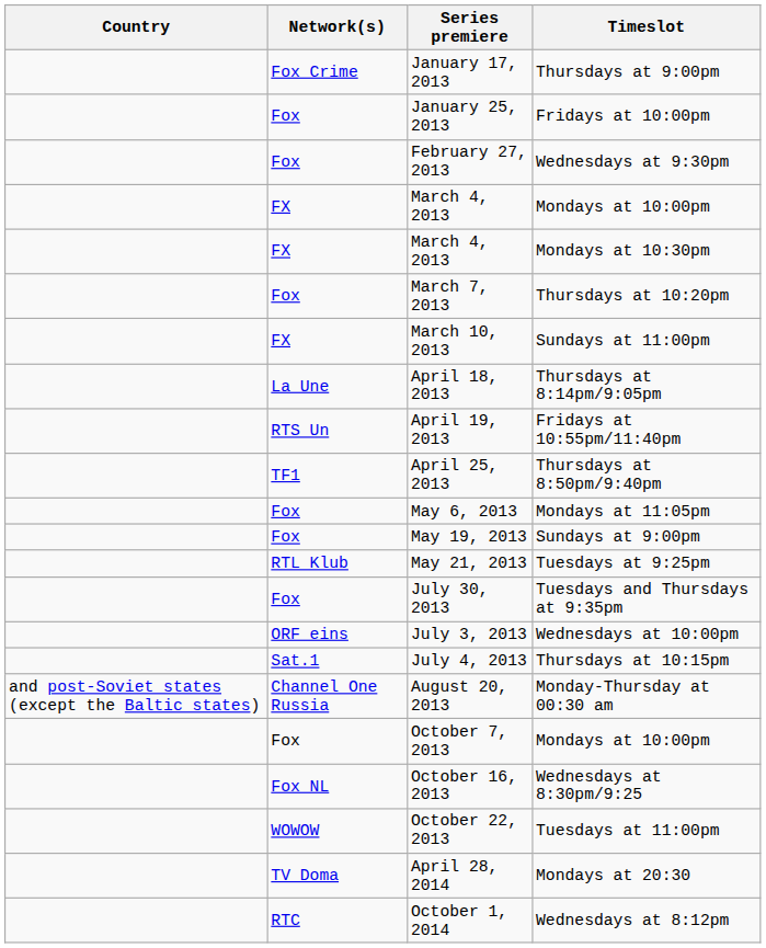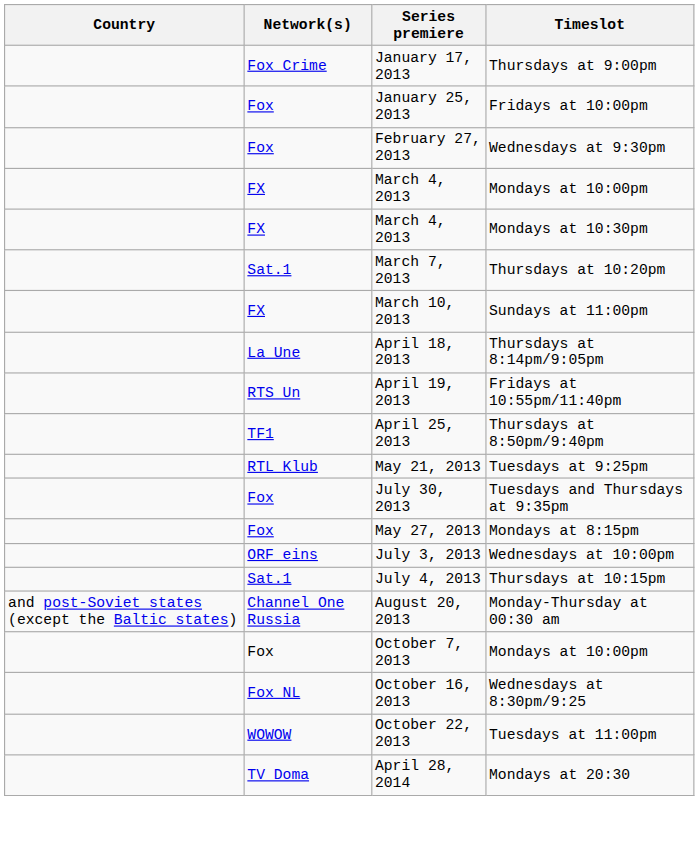 <table class="sortable wikitable">
 <tr>
 <th>Country</th>
 <th>Network(s)</th>
 <th>Series premiere</th>
 <th>Timeslot</th>
 </tr>
 <tr>
 <td></td>
 <td><a href='#'>Fox Crime</a></td>
 <td>January 17, 2013</td>
 <td>Thursdays at 9:00pm</td>
 </tr>
 <tr>
 <td></td>
 <td><a href='#'>Fox</a></td>
 <td>January 25, 2013</td>
 <td>Fridays at 10:00pm</td>
 </tr>
 <tr>
 <td>  </td>
 <td><a href='#'>Fox</a></td>
 <td>February 27, 2013</td>
 <td>Wednesdays at 9:30pm</td>
 </tr>
 <tr>
 <td>            </td>
 <td><a href='#'>FX</a></td>
 <td>March 4, 2013</td>
 <td>Mondays at 10:00pm</td>
 </tr>
 <tr>
 <td></td>
 <td><a href='#'>FX</a></td>
 <td>March 4, 2013</td>
 <td>Mondays at 10:30pm</td>
 </tr>
 <tr>
 <td></td>
-<td><a href='#'>Fox</a></td>
+<td><a href='#'>Sat.1</a></td>
 <td>March 7, 2013</td>
 <td>Thursdays at 10:20pm</td>
 </tr>
 <tr>
 <td></td>
 <td><a href='#'>FX</a></td>
 <td>March 10, 2013</td>
 <td>Sundays at 11:00pm</td>
 </tr>
 <tr>
 <td></td>
 <td><a href='#'>La Une</a></td>
 <td>April 18, 2013</td>
 <td>Thursdays at 8:14pm/9:05pm</td>
 </tr>
 <tr>
 <td></td>
 <td><a href='#'>RTS Un</a></td>
 <td>April 19, 2013</td>
 <td>Fridays at 10:55pm/11:40pm</td>
 </tr>
 <tr>
 <td></td>
 <td><a href='#'>TF1</a></td>
 <td>April 25, 2013</td>
 <td>Thursdays at 8:50pm/9:40pm</td>
 </tr>
 <tr>
 <td></td>
-<td><a href='#'>Fox</a></td>
-<td>May 6, 2013</td>
-<td>Mondays at 11:05pm</td>
-</tr>
-<tr>
-<td> </td>
-<td><a href='#'>Fox</a></td>
-<td>May 19, 2013</td>
-<td>Sundays at 9:00pm</td>
-</tr>
-<tr>
-<td></td>
 <td><a href='#'>RTL Klub</a></td>
 <td>May 21, 2013</td>
 <td>Tuesdays at 9:25pm</td>
 </tr>
 <tr>
 <td></td>
 <td><a href='#'>Fox</a></td>
 <td>July 30, 2013</td>
 <td>Tuesdays and Thursdays at 9:35pm</td>
+</tr>
+<tr>
+<td>  </td>
+<td><a href='#'>Fox</a></td>
+<td>May 27, 2013</td>
+<td>Mondays at 8:15pm</td>
 </tr>
 <tr>
 <td></td>
 <td><a href='#'>ORF eins</a></td>
 <td>July 3, 2013</td>
 <td>Wednesdays at 10:00pm</td>
 </tr>
 <tr>
 <td></td>
 <td><a href='#'>Sat.1</a></td>
 <td>July 4, 2013</td>
 <td>Thursdays at 10:15pm</td>
 </tr>
 <tr>
 <td> and <a href='#'>post-Soviet states</a> (except the <a href='#'>Baltic states</a>)</td>
 <td><a href='#'>Channel One Russia</a></td>
 <td>August 20, 2013</td>
 <td>Monday-Thursday at 00:30 am</td>
 </tr>
 <tr>
 <td></td>
 <td>Fox</td>
 <td>October 7, 2013</td>
 <td>Mondays at 10:00pm</td>
 </tr>
 <tr>
 <td></td>
 <td><a href='#'>Fox NL</a></td>
 <td>October 16, 2013</td>
 <td>Wednesdays at 8:30pm/9:25</td>
 </tr>
 <tr>
 <td></td>
 <td><a href='#'>WOWOW</a></td>
 <td>October 22, 2013</td>
 <td>Tuesdays at 11:00pm</td>
 </tr>
 <tr>
 <td></td>
 <td><a href='#'>TV Doma</a></td>
 <td>April 28, 2014</td>
 <td>Mondays at 20:30</td>
 </tr>
-<tr>
-<td></td>
-<td><a href='#'>RTC</a></td>
-<td>October 1, 2014</td>
-<td>Wednesdays at 8:12pm</td>
-</tr>
 </table>
